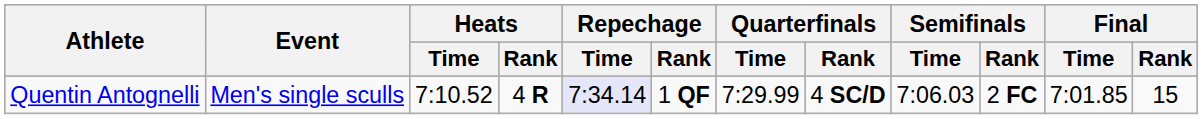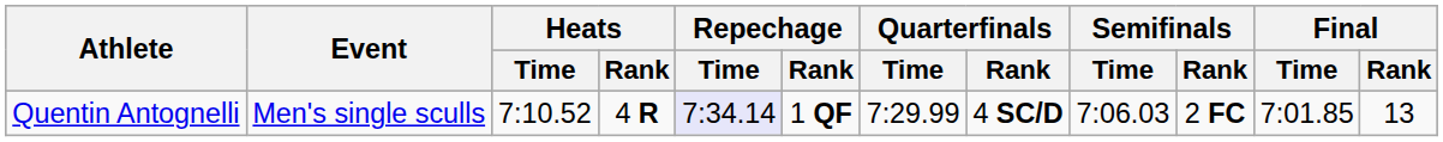 <table class="wikitable" style="font-size:90%">
 <tr>
 <th rowspan="2">Athlete</th>
 <th rowspan="2">Event</th>
 <th colspan="2">Heats</th>
 <th colspan="2">Repechage</th>
 <th colspan="2">Quarterfinals</th>
 <th colspan="2">Semifinals</th>
 <th colspan="2">Final</th>
 </tr>
 <tr style="font-size:95%">
 <th>Time</th>
 <th>Rank</th>
 <th>Time</th>
 <th>Rank</th>
 <th>Time</th>
 <th>Rank</th>
 <th>Time</th>
 <th>Rank</th>
 <th>Time</th>
 <th>Rank</th>
 </tr>
 <tr align=center>
 <td align=left><a href='#'>Quentin Antognelli</a></td>
 <td align=left><a href='#'>Men's single sculls</a></td>
 <td>7:10.52</td>
 <td>4 <strong>R</strong></td>
 <td style="background: lavender;">7:34.14</td>
 <td>1 <strong>QF</strong></td>
 <td>7:29.99</td>
 <td>4 <strong>SC/D</strong></td>
 <td>7:06.03</td>
 <td>2 <strong>FC</strong></td>
 <td>7:01.85</td>
-<td>15</td>
+<td>13</td>
 </tr>
 </table>
